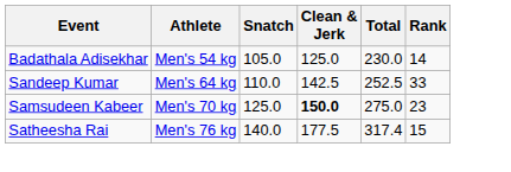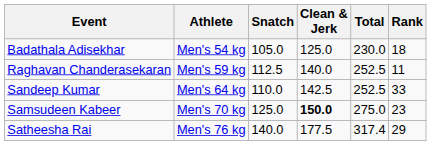 <table class="wikitable">
 <tr>
 <th>Event</th>
 <th>Athlete</th>
 <th>Snatch</th>
 <th>Clean &<br>Jerk</th>
 <th>Total</th>
 <th>Rank</th>
 </tr>
 <tr>
 <td><a href='#'>Badathala Adisekhar</a></td>
 <td><a href='#'>Men's 54 kg</a></td>
 <td>105.0</td>
 <td>125.0</td>
 <td>230.0</td>
-<td>14</td>
+<td>18</td>
+</tr>
+<tr>
+<td><a href='#'>Raghavan Chanderasekaran</a></td>
+<td><a href='#'>Men's 59 kg</a></td>
+<td>112.5</td>
+<td>140.0</td>
+<td>252.5</td>
+<td>11</td>
 </tr>
 <tr>
 <td><a href='#'>Sandeep Kumar</a></td>
 <td><a href='#'>Men's 64 kg</a></td>
 <td>110.0</td>
 <td>142.5</td>
 <td>252.5</td>
 <td>33</td>
 </tr>
 <tr>
 <td><a href='#'>Samsudeen Kabeer</a></td>
 <td><a href='#'>Men's 70 kg</a></td>
 <td>125.0</td>
 <td><strong>150.0</strong></td>
 <td>275.0</td>
 <td>23</td>
 </tr>
 <tr>
 <td><a href='#'>Satheesha Rai</a></td>
 <td><a href='#'>Men's 76 kg</a></td>
 <td>140.0</td>
 <td>177.5</td>
 <td>317.4</td>
-<td>15</td>
+<td>29</td>
 </tr>
 </table>
